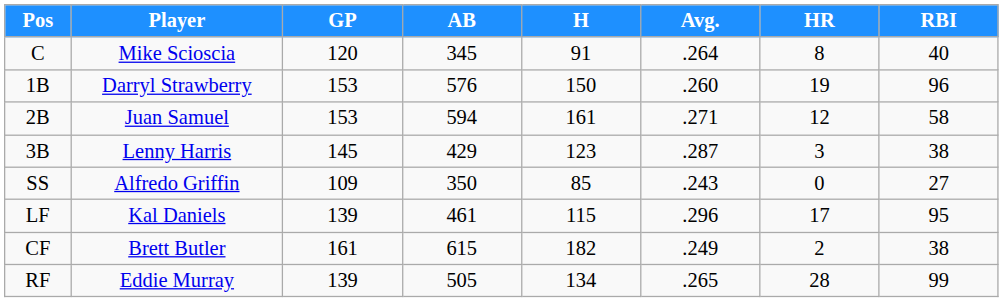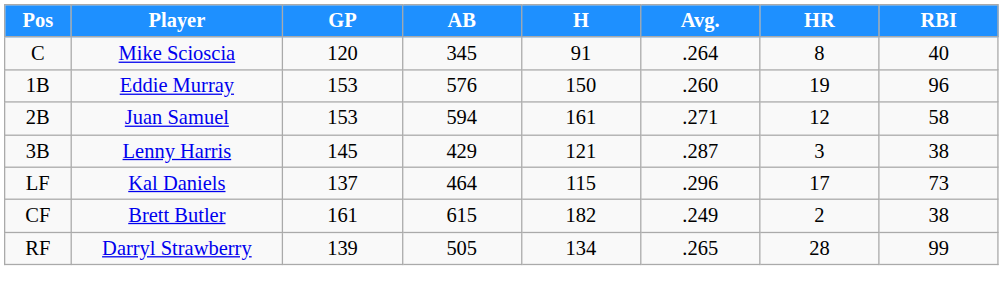 <table class="wikitable sortable">
 <tr>
 <th style="background:#1E90FF;color:#ffffff;" width="5%">Pos</th>
 <th style="background:#1E90FF;color:#ffffff;" width="16%">Player</th>
 <th style="background:#1E90FF;color:#ffffff;" width="9%">GP</th>
 <th style="background:#1E90FF;color:#ffffff;" width="9%">AB</th>
 <th style="background:#1E90FF;color:#ffffff;" width="9%">H</th>
 <th style="background:#1E90FF;color:#ffffff;" width="9%">Avg.</th>
 <th style="background:#1E90FF;color:#ffffff;" width="9%">HR</th>
 <th style="background:#1E90FF;color:#ffffff;" width="9%">RBI</th>
 </tr>
 <tr align="center">
 <td>C</td>
 <td><a href='#'>Mike Scioscia</a></td>
 <td>120</td>
 <td>345</td>
 <td>91</td>
 <td>.264</td>
 <td>8</td>
 <td>40</td>
 </tr>
 <tr align="center">
 <td>1B</td>
-<td><a href='#'>Darryl Strawberry</a></td>
+<td><a href='#'>Eddie Murray</a></td>
 <td>153</td>
 <td>576</td>
 <td>150</td>
 <td>.260</td>
 <td>19</td>
 <td>96</td>
 </tr>
 <tr align="center">
 <td>2B</td>
 <td><a href='#'>Juan Samuel</a></td>
 <td>153</td>
 <td>594</td>
 <td>161</td>
 <td>.271</td>
 <td>12</td>
 <td>58</td>
 </tr>
 <tr align="center">
 <td>3B</td>
 <td><a href='#'>Lenny Harris</a></td>
 <td>145</td>
 <td>429</td>
-<td>123</td>
+<td>121</td>
 <td>.287</td>
 <td>3</td>
 <td>38</td>
 </tr>
 <tr align="center">
-<td>SS</td>
-<td><a href='#'>Alfredo Griffin</a></td>
-<td>109</td>
-<td>350</td>
-<td>85</td>
-<td>.243</td>
-<td>0</td>
-<td>27</td>
-</tr>
-<tr align="center">
 <td>LF</td>
 <td><a href='#'>Kal Daniels</a></td>
-<td>139</td>
-<td>461</td>
+<td>137</td>
+<td>464</td>
 <td>115</td>
 <td>.296</td>
 <td>17</td>
-<td>95</td>
+<td>73</td>
 </tr>
 <tr align="center">
 <td>CF</td>
 <td><a href='#'>Brett Butler</a></td>
 <td>161</td>
 <td>615</td>
 <td>182</td>
 <td>.249</td>
 <td>2</td>
 <td>38</td>
 </tr>
 <tr align="center">
 <td>RF</td>
-<td><a href='#'>Eddie Murray</a></td>
+<td><a href='#'>Darryl Strawberry</a></td>
 <td>139</td>
 <td>505</td>
 <td>134</td>
 <td>.265</td>
 <td>28</td>
 <td>99</td>
 </tr>
 </table>
